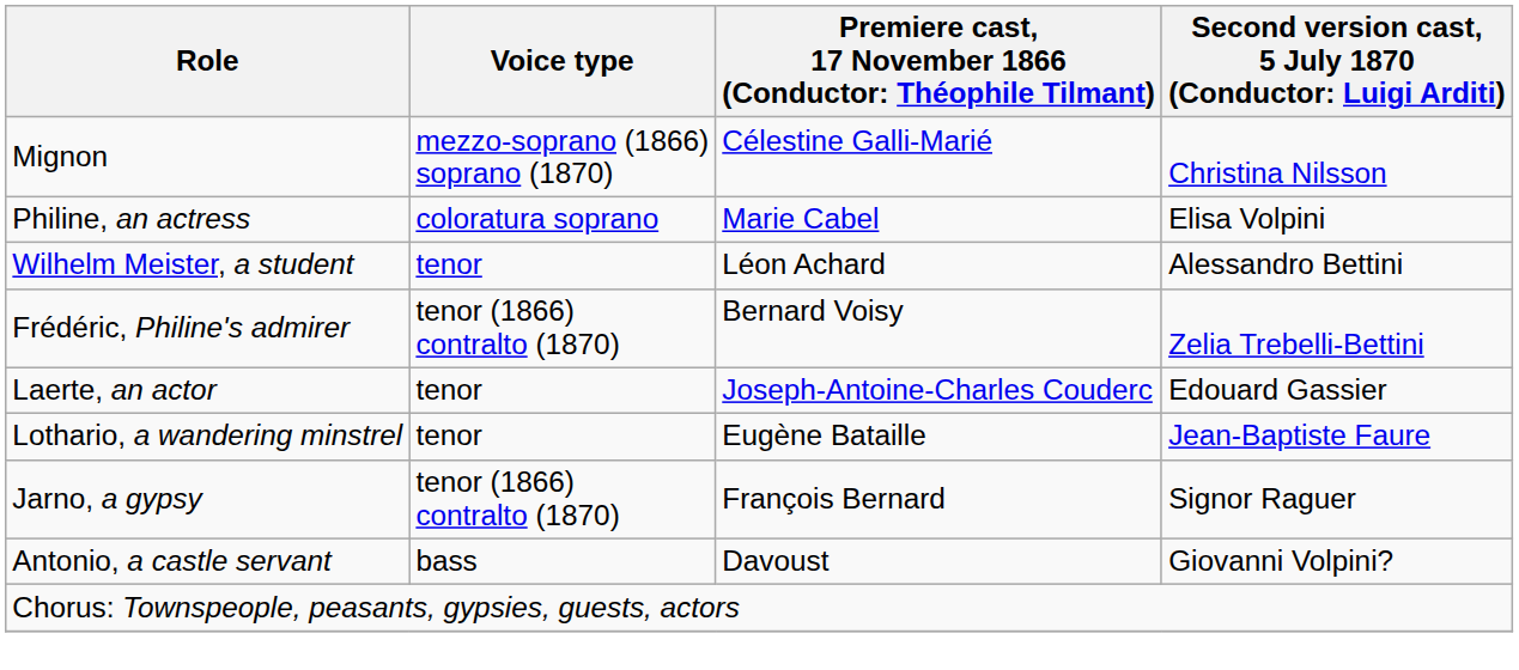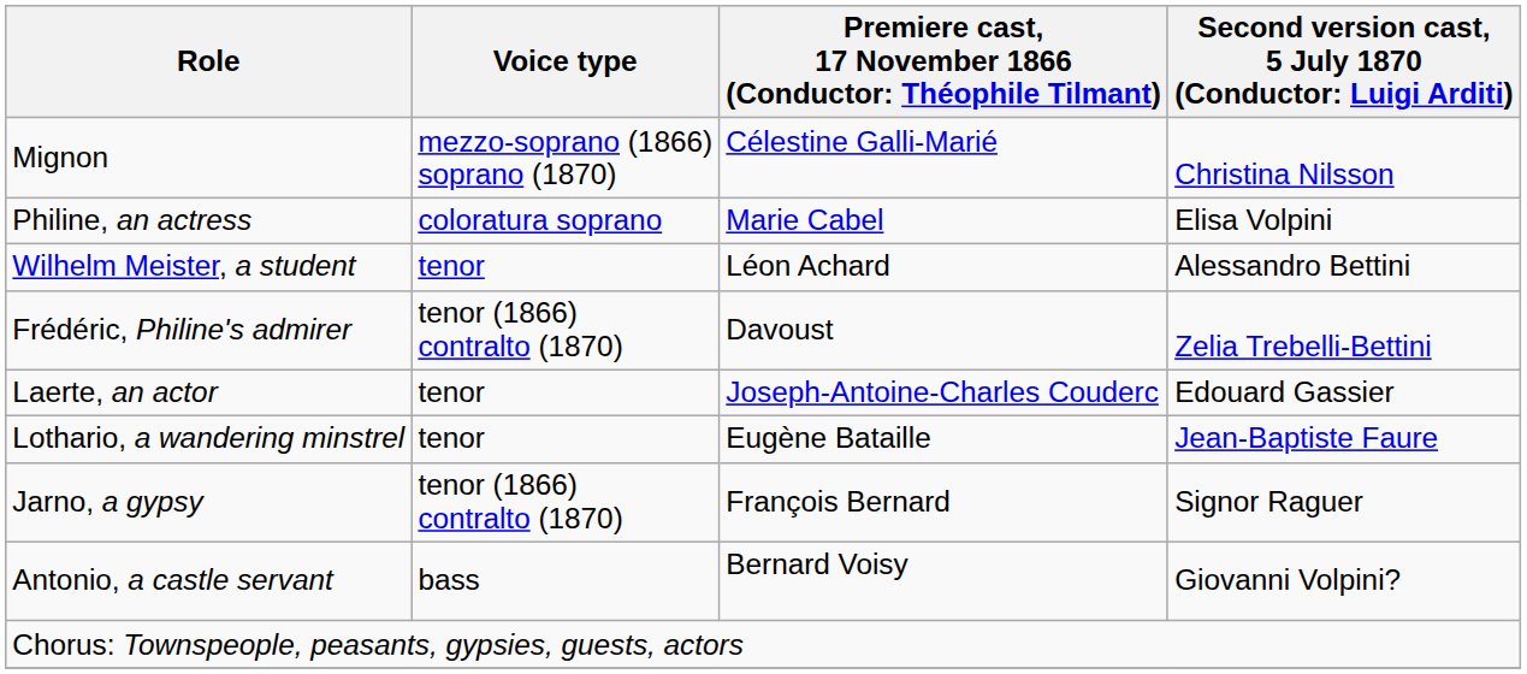 <table class="wikitable" border="1">
 <tr>
 <th bgcolor=ececec>Role</th>
 <th bgcolor=ececec>Voice type</th>
 <th bgcolor=ececec>Premiere cast,<br>17 November 1866<br>(Conductor: <a href='#'>Théophile Tilmant</a>)</th>
 <th bgcolor=ececec>Second version cast,<br>5 July 1870<br>(Conductor: <a href='#'>Luigi Arditi</a>)</th>
 </tr>
 <tr>
 <td>Mignon</td>
 <td><a href='#'>mezzo-soprano</a> (1866) <br><a href='#'>soprano</a> (1870)</td>
 <td><a href='#'>Célestine Galli-Marié</a><br> </td>
 <td> <br><a href='#'>Christina Nilsson</a></td>
 </tr>
 <tr>
 <td>Philine, <em>an actress</em></td>
 <td><a href='#'>coloratura soprano</a></td>
 <td><a href='#'>Marie Cabel</a></td>
 <td>Elisa Volpini</td>
 </tr>
 <tr>
 <td><a href='#'>Wilhelm Meister</a>, <em>a student</em></td>
 <td><a href='#'>tenor</a></td>
 <td>Léon Achard</td>
 <td>Alessandro Bettini</td>
 </tr>
 <tr>
 <td>Frédéric, <em>Philine's admirer</em></td>
 <td>tenor (1866) <br><a href='#'>contralto</a> (1870)</td>
-<td>Bernard Voisy<br> </td>
+<td>Davoust</td>
 <td> <br><a href='#'>Zelia Trebelli-Bettini</a></td>
 </tr>
 <tr>
 <td>Laerte, <em>an actor</em></td>
 <td>tenor</td>
 <td><a href='#'>Joseph-Antoine-Charles Couderc</a></td>
 <td>Edouard Gassier</td>
 </tr>
 <tr>
 <td>Lothario, <em>a wandering minstrel</em></td>
 <td>tenor</td>
 <td>Eugène Bataille</td>
 <td><a href='#'>Jean-Baptiste Faure</a></td>
 </tr>
 <tr>
 <td>Jarno, <em>a gypsy</em></td>
 <td>tenor (1866) <br><a href='#'>contralto</a> (1870)</td>
 <td>François Bernard</td>
 <td>Signor Raguer</td>
 </tr>
 <tr>
 <td>Antonio, <em>a castle servant</em></td>
 <td>bass</td>
-<td>Davoust</td>
+<td>Bernard Voisy<br> </td>
 <td>Giovanni Volpini?</td>
 </tr>
 <tr>
 <td colspan=4>Chorus: <em>Townspeople, peasants, gypsies, guests, actors</em></td>
 </tr>
 <tr>
 </tr>
 </table>
